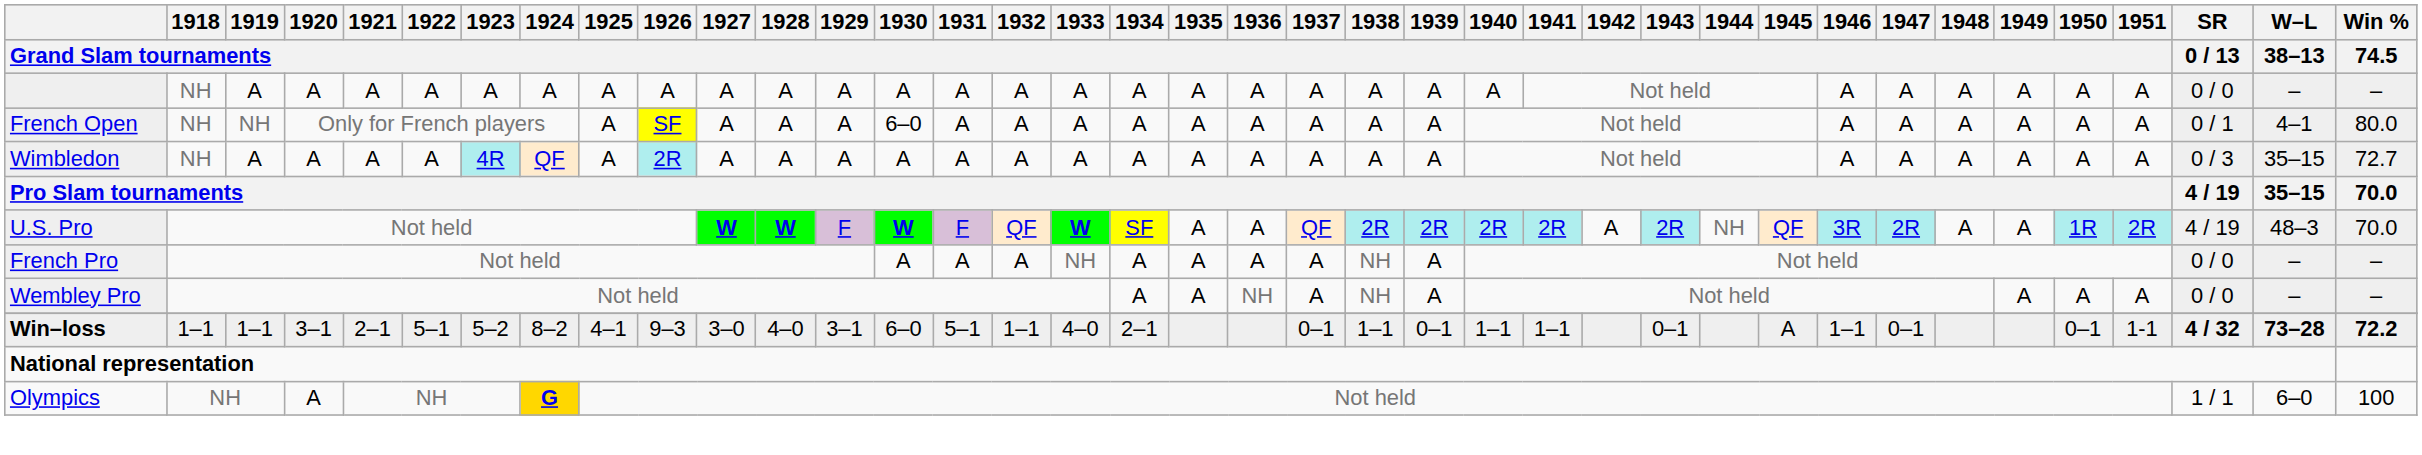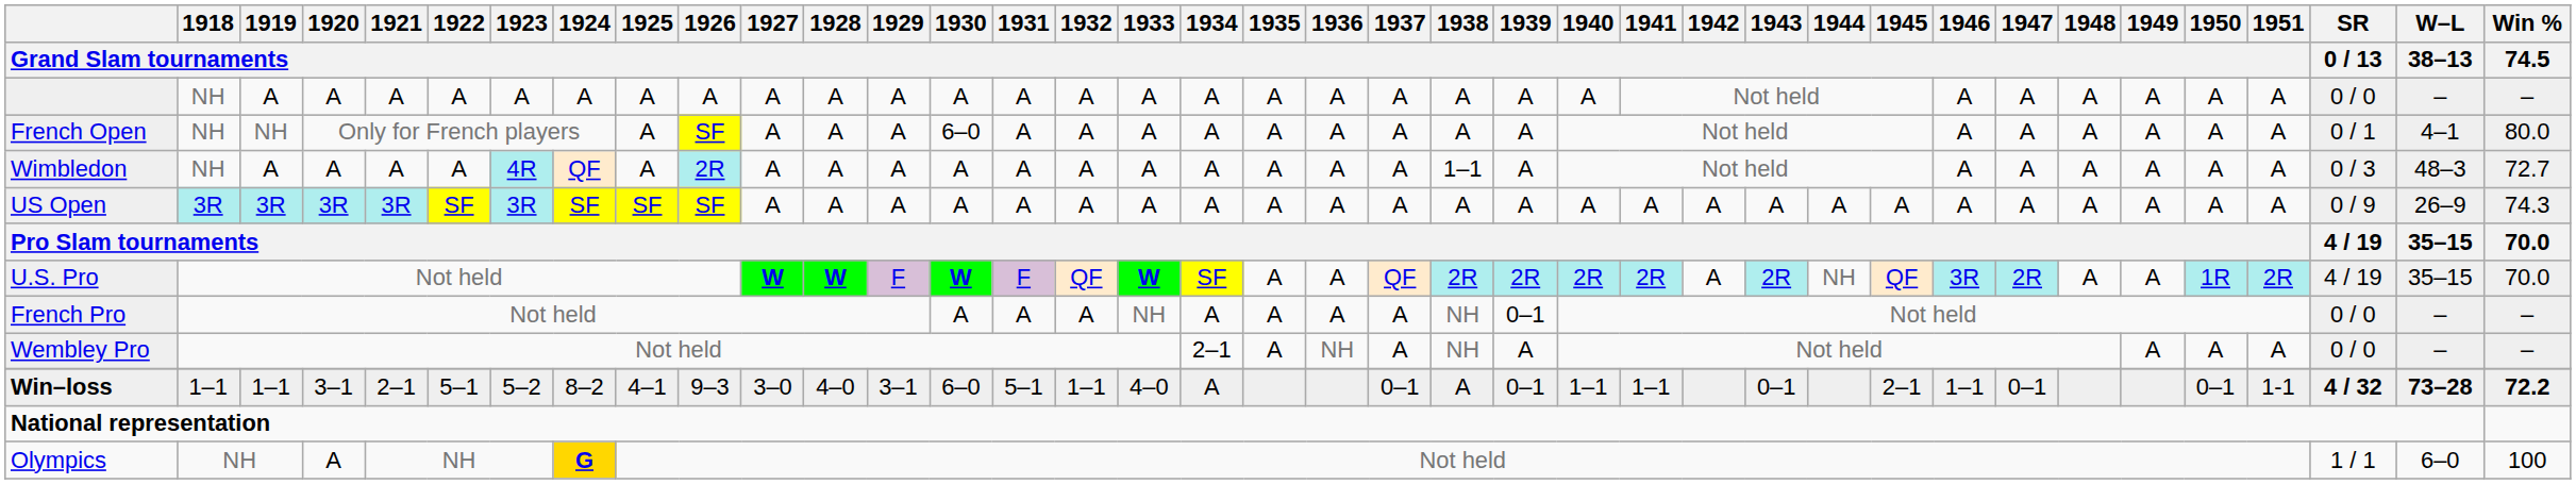 <table class="wikitable nowrap" style=font-size:86%;text-align:center>
 <tr style="background:#efefef;">
 <th style="width:95px;"></th>
 <th>1918</th>
 <th>1919</th>
 <th>1920</th>
 <th>1921</th>
 <th>1922</th>
 <th>1923</th>
 <th>1924</th>
 <th>1925</th>
 <th>1926</th>
 <th>1927</th>
 <th>1928</th>
 <th>1929</th>
 <th>1930</th>
 <th>1931</th>
 <th>1932</th>
 <th>1933</th>
 <th>1934</th>
 <th>1935</th>
 <th>1936</th>
 <th>1937</th>
 <th>1938</th>
 <th>1939</th>
 <th>1940</th>
 <th>1941</th>
 <th>1942</th>
 <th>1943</th>
 <th>1944</th>
 <th>1945</th>
 <th>1946</th>
 <th>1947</th>
 <th>1948</th>
 <th>1949</th>
 <th>1950</th>
 <th>1951</th>
 <th style="width:45px;">SR</th>
 <th style="width:45px;">W–L</th>
 <th style="width:45px;">Win %</th>
 </tr>
 <tr>
 <th style="text-align:left;" colspan=35><a href='#'>Grand Slam tournaments</a></th>
 <th>0 / 13</th>
 <th>38–13</th>
 <th>74.5</th>
 </tr>
 <tr>
 <td style="text-align:left;" bgcolor=efefef></td>
 <td style=color:#767676>NH</td>
 <td>A</td>
 <td>A</td>
 <td>A</td>
 <td>A</td>
 <td>A</td>
 <td>A</td>
 <td>A</td>
 <td>A</td>
 <td>A</td>
 <td>A</td>
 <td>A</td>
 <td>A</td>
 <td>A</td>
 <td>A</td>
 <td>A</td>
 <td>A</td>
 <td>A</td>
 <td>A</td>
 <td>A</td>
 <td>A</td>
 <td>A</td>
 <td>A</td>
 <td colspan=5 style=color:#767676>Not held</td>
 <td>A</td>
 <td>A</td>
 <td>A</td>
 <td>A</td>
 <td>A</td>
 <td>A</td>
 <td bgcolor=efefef>0 / 0</td>
 <td bgcolor=efefef>–</td>
 <td bgcolor=efefef>–</td>
 </tr>
 <tr>
 <td style="text-align:left;" bgcolor=efefef><a href='#'>French Open</a></td>
 <td style=color:#767676>NH</td>
 <td style=color:#767676>NH</td>
 <td colspan=5 style=color:#767676>Only for French players</td>
 <td>A</td>
 <td bgcolor=yellow><a href='#'>SF</a></td>
 <td>A</td>
 <td>A</td>
 <td>A</td>
 <td>6–0</td>
 <td>A</td>
 <td>A</td>
 <td>A</td>
 <td>A</td>
 <td>A</td>
 <td>A</td>
 <td>A</td>
 <td>A</td>
 <td>A</td>
 <td colspan=6 style=color:#767676>Not held</td>
 <td>A</td>
 <td>A</td>
 <td>A</td>
 <td>A</td>
 <td>A</td>
 <td>A</td>
 <td bgcolor=efefef>0 / 1</td>
 <td bgcolor=efefef>4–1</td>
 <td bgcolor=efefef>80.0</td>
 </tr>
 <tr>
 <td style="text-align:left;" bgcolor=efefef><a href='#'>Wimbledon</a></td>
 <td style=color:#767676>NH</td>
 <td>A</td>
 <td>A</td>
 <td>A</td>
 <td>A</td>
 <td bgcolor=afeeee><a href='#'>4R</a></td>
 <td bgcolor=ffebcd><a href='#'>QF</a></td>
 <td>A</td>
 <td bgcolor=afeeee><a href='#'>2R</a></td>
 <td>A</td>
 <td>A</td>
 <td>A</td>
 <td>A</td>
 <td>A</td>
 <td>A</td>
 <td>A</td>
 <td>A</td>
 <td>A</td>
 <td>A</td>
 <td>A</td>
-<td>A</td>
+<td>1–1</td>
 <td>A</td>
 <td colspan=6 style=color:#767676>Not held</td>
 <td>A</td>
 <td>A</td>
 <td>A</td>
 <td>A</td>
 <td>A</td>
 <td>A</td>
 <td bgcolor=efefef>0 / 3</td>
-<td bgcolor=efefef>35–15</td>
+<td bgcolor=efefef>48–3</td>
 <td bgcolor=efefef>72.7</td>
+</tr>
+<tr>
+<td style="text-align:left;" bgcolor=efefef><a href='#'>US Open</a></td>
+<td bgcolor=afeeee><a href='#'>3R</a></td>
+<td bgcolor=afeeee><a href='#'>3R</a></td>
+<td bgcolor=afeeee><a href='#'>3R</a></td>
+<td bgcolor=afeeee><a href='#'>3R</a></td>
+<td bgcolor=yellow><a href='#'>SF</a></td>
+<td bgcolor=afeeee><a href='#'>3R</a></td>
+<td bgcolor=yellow><a href='#'>SF</a></td>
+<td bgcolor=yellow><a href='#'>SF</a></td>
+<td bgcolor=yellow><a href='#'>SF</a></td>
+<td>A</td>
+<td>A</td>
+<td>A</td>
+<td>A</td>
+<td>A</td>
+<td>A</td>
+<td>A</td>
+<td>A</td>
+<td>A</td>
+<td>A</td>
+<td>A</td>
+<td>A</td>
+<td>A</td>
+<td>A</td>
+<td>A</td>
+<td>A</td>
+<td>A</td>
+<td>A</td>
+<td>A</td>
+<td>A</td>
+<td>A</td>
+<td>A</td>
+<td>A</td>
+<td>A</td>
+<td>A</td>
+<td bgcolor=efefef>0 / 9</td>
+<td bgcolor=efefef>26–9</td>
+<td bgcolor=efefef>74.3</td>
 </tr>
 <tr>
 <th style="text-align:left;" colspan=35><a href='#'>Pro Slam tournaments</a></th>
 <th>4 / 19</th>
 <th>35–15</th>
 <th>70.0</th>
 </tr>
 <tr>
 <td style="text-align:left;" bgcolor=efefef><a href='#'>U.S. Pro</a></td>
 <td colspan=9 style=color:#767676>Not held</td>
 <td bgcolor=lime><strong><a href='#'>W</a></strong></td>
 <td bgcolor=lime><strong><a href='#'>W</a></strong></td>
 <td bgcolor=thistle><a href='#'>F</a></td>
 <td bgcolor=lime><strong><a href='#'>W</a></strong></td>
 <td bgcolor=thistle><a href='#'>F</a></td>
 <td bgcolor=ffebcd><a href='#'>QF</a></td>
 <td bgcolor=lime><strong><a href='#'>W</a></strong></td>
 <td bgcolor=yellow><a href='#'>SF</a></td>
 <td>A</td>
 <td>A</td>
 <td bgcolor=ffebcd><a href='#'>QF</a></td>
 <td bgcolor=afeeee><a href='#'>2R</a></td>
 <td bgcolor=afeeee><a href='#'>2R</a></td>
 <td bgcolor=afeeee><a href='#'>2R</a></td>
 <td bgcolor=afeeee><a href='#'>2R</a></td>
 <td>A</td>
 <td bgcolor=afeeee><a href='#'>2R</a></td>
 <td style=color:#767676>NH</td>
 <td bgcolor=ffebcd><a href='#'>QF</a></td>
 <td bgcolor=afeeee><a href='#'>3R</a></td>
 <td bgcolor=afeeee><a href='#'>2R</a></td>
 <td>A</td>
 <td>A</td>
 <td bgcolor=afeeee><a href='#'>1R</a></td>
 <td bgcolor=afeeee><a href='#'>2R</a></td>
 <td bgcolor=efefef>4 / 19</td>
-<td bgcolor=efefef>48–3</td>
+<td bgcolor=efefef>35–15</td>
 <td bgcolor=efefef>70.0</td>
 </tr>
 <tr>
 <td style="text-align:left;" bgcolor=efefef><a href='#'>French Pro</a></td>
 <td colspan=12 style=color:#767676>Not held</td>
 <td>A</td>
 <td>A</td>
 <td>A</td>
 <td style=color:#767676>NH</td>
 <td>A</td>
 <td>A</td>
 <td>A</td>
 <td>A</td>
 <td style=color:#767676>NH</td>
-<td>A</td>
+<td>0–1</td>
 <td colspan=12 style=color:#767676>Not held</td>
 <td bgcolor=efefef>0 / 0</td>
 <td bgcolor=efefef>–</td>
 <td bgcolor=efefef>–</td>
 </tr>
 <tr>
 <td style="text-align:left;" bgcolor=efefef><a href='#'>Wembley Pro</a></td>
 <td colspan=16 style=color:#767676>Not held</td>
-<td>A</td>
+<td>2–1</td>
 <td>A</td>
 <td style=color:#767676>NH</td>
 <td>A</td>
 <td style=color:#767676>NH</td>
 <td>A</td>
 <td colspan=9 style=color:#767676>Not held</td>
 <td>A</td>
 <td>A</td>
 <td>A</td>
 <td bgcolor=efefef>0 / 0</td>
 <td bgcolor=efefef>–</td>
 <td bgcolor=efefef>–</td>
 </tr>
 <tr>
 </tr>
 <tr style="background:#efefef;">
 <td style="text-align:left;" bgcolor=efefef><strong>Win–loss</strong></td>
 <td>1–1</td>
 <td>1–1</td>
 <td>3–1</td>
 <td>2–1</td>
 <td>5–1</td>
 <td>5–2</td>
 <td>8–2</td>
 <td>4–1</td>
 <td>9–3</td>
 <td>3–0</td>
 <td>4–0</td>
 <td>3–1</td>
 <td>6–0</td>
 <td>5–1</td>
 <td>1–1</td>
 <td>4–0</td>
-<td>2–1</td>
+<td>A</td>
 <td></td>
 <td></td>
 <td>0–1</td>
-<td>1–1</td>
+<td>A</td>
 <td>0–1</td>
 <td>1–1</td>
 <td>1–1</td>
 <td></td>
 <td>0–1</td>
 <td></td>
-<td>A</td>
+<td>2–1</td>
 <td>1–1</td>
 <td>0–1</td>
 <td></td>
 <td></td>
 <td>0–1</td>
 <td>1-1</td>
 <td bgcolor=efefef><strong>4 / 32</strong></td>
 <td bgcolor=efefef><strong>73–28</strong></td>
 <td bgcolor=efefef><strong>72.2</strong></td>
 </tr>
 <tr>
 <td colspan="37" align="left"><strong>National representation</strong></td>
 </tr>
 <tr>
 <td align=left><a href='#'>Olympics</a></td>
 <td colspan=2 style=color:#767676>NH</td>
 <td>A</td>
 <td colspan=3 style=color:#767676>NH</td>
 <td bgcolor=gold><strong><a href='#'>G</a></strong></td>
 <td colspan=27 style=color:#767676>Not held</td>
 <td>1 / 1</td>
 <td>6–0</td>
 <td>100</td>
 </tr>
 </table>
